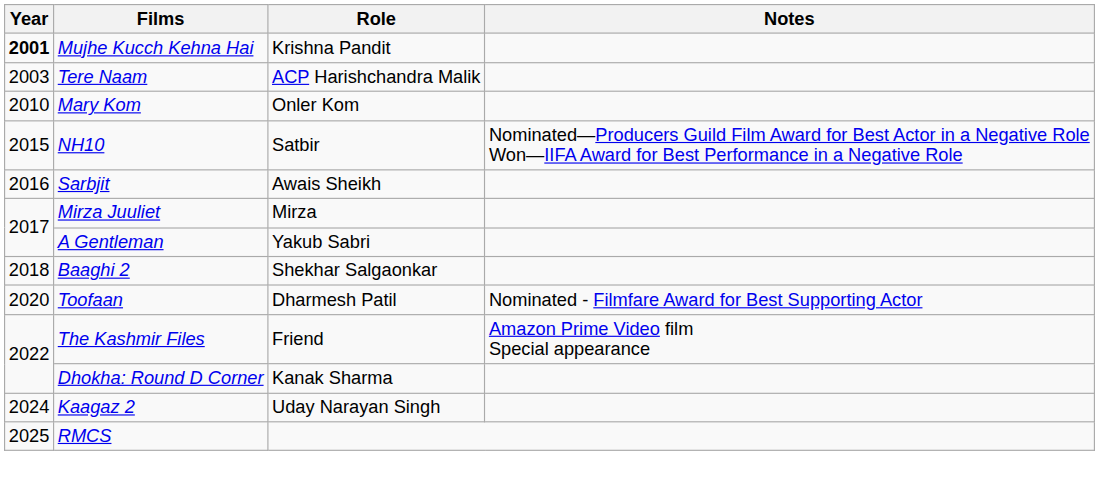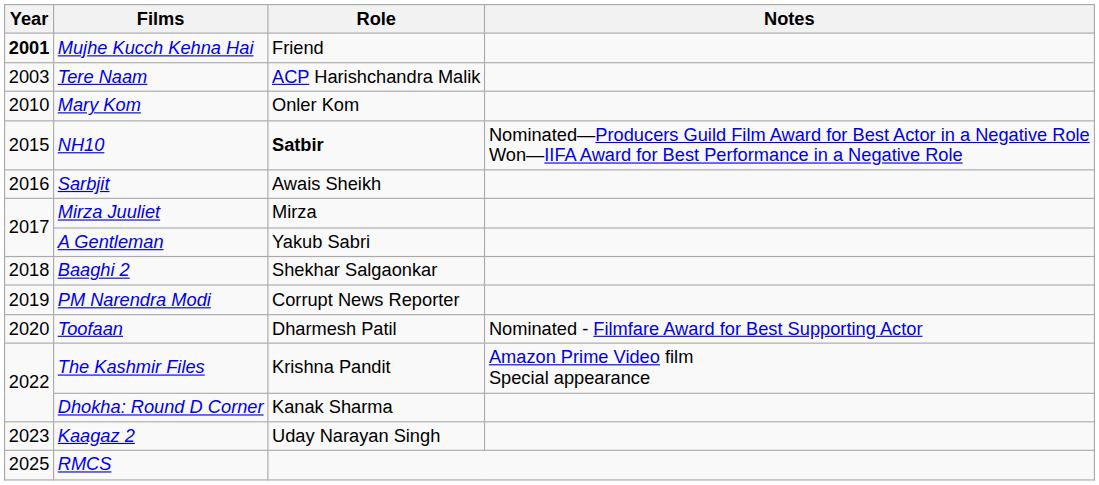 <table class="wikitable sortable">
 <tr>
 <th>Year</th>
 <th>Films</th>
 <th>Role</th>
 <th>Notes</th>
 </tr>
 <tr>
 <td><strong>2001</strong></td>
 <td><em><a href='#'>Mujhe Kucch Kehna Hai</a></em></td>
-<td>Krishna Pandit</td>
+<td>Friend</td>
 <td></td>
 </tr>
 <tr>
 <td>2003</td>
 <td><em><a href='#'>Tere Naam</a></em></td>
 <td><a href='#'>ACP</a> Harishchandra Malik</td>
 <td></td>
 </tr>
 <tr>
 <td>2010</td>
 <td><em><a href='#'>Mary Kom</a></em></td>
 <td>Onler Kom</td>
 <td></td>
 </tr>
 <tr>
 <td>2015</td>
 <td><em><a href='#'>NH10</a></em></td>
-<td>Satbir</td>
+<td><strong>Satbir</strong></td>
 <td>Nominated—<a href='#'>Producers Guild Film Award for Best Actor in a Negative Role</a> <br>Won—<a href='#'>IIFA Award for Best Performance in a Negative Role</a></td>
 </tr>
 <tr>
 <td>2016</td>
 <td><em><a href='#'>Sarbjit</a></em></td>
 <td>Awais Sheikh</td>
 <td></td>
 </tr>
 <tr>
 <td rowspan="2">2017</td>
 <td><em><a href='#'>Mirza Juuliet</a></em></td>
 <td>Mirza</td>
 <td></td>
 </tr>
 <tr>
 <td><em><a href='#'>A Gentleman</a></em></td>
 <td>Yakub Sabri</td>
 <td></td>
 </tr>
 <tr>
 <td>2018</td>
 <td><em><a href='#'>Baaghi 2</a></em></td>
 <td>Shekhar Salgaonkar</td>
 <td></td>
 </tr>
 <tr>
+<td>2019</td>
+<td><em><a href='#'>PM Narendra Modi</a></em></td>
+<td>Corrupt News Reporter</td>
+<td></td>
+</tr>
+<tr>
 <td>2020</td>
 <td><em><a href='#'>Toofaan</a></em></td>
 <td>Dharmesh Patil</td>
 <td>Nominated - <a href='#'>Filmfare Award for Best Supporting Actor</a></td>
 </tr>
 <tr>
 <td rowspan="2">2022</td>
 <td><em><a href='#'>The Kashmir Files</a></em></td>
-<td>Friend</td>
+<td>Krishna Pandit</td>
 <td><a href='#'>Amazon Prime Video</a> film<br>Special appearance</td>
 </tr>
 <tr>
 <td><em><a href='#'>Dhokha: Round D Corner</a></em></td>
 <td>Kanak Sharma</td>
 <td></td>
 </tr>
 <tr>
-<td>2024</td>
+<td>2023</td>
 <td><em><a href='#'>Kaagaz 2</a></em></td>
 <td>Uday Narayan Singh</td>
 <td></td>
 </tr>
 <tr>
 <td>2025</td>
 <td><em><a href='#'>RMCS</a></em></td>
 </tr>
 </table>
